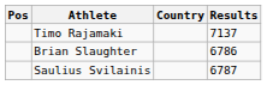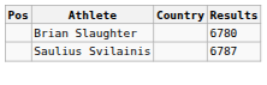 <table class="wikitable">
 <tr>
 <th>Pos</th>
 <th>Athlete</th>
 <th>Country</th>
 <th>Results</th>
 </tr>
 <tr>
 <td align="center"></td>
-<td>Timo Rajamaki</td>
-<td></td>
-<td>7137</td>
-</tr>
-<tr>
-<td align="center"></td>
 <td>Brian Slaughter</td>
 <td></td>
-<td>6786</td>
+<td>6780</td>
 </tr>
 <tr>
 <td align="center"></td>
 <td>Saulius Svilainis</td>
 <td></td>
 <td>6787</td>
 </tr>
 </table>
